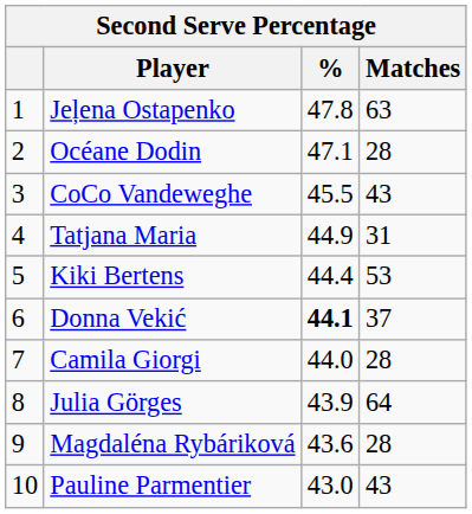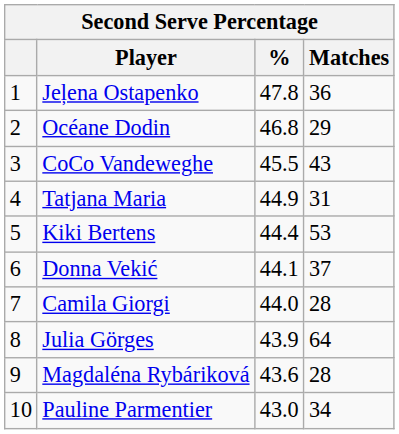 <table class="wikitable">
 <tr>
 <th colspan="4">Second Serve Percentage</th>
 </tr>
 <tr>
 <th></th>
 <th>Player</th>
 <th>%</th>
 <th>Matches</th>
 </tr>
 <tr>
 <td>1</td>
 <td> <a href='#'>Jeļena Ostapenko</a></td>
 <td>47.8</td>
-<td>63</td>
+<td>36</td>
 </tr>
 <tr>
 <td>2</td>
 <td> <a href='#'>Océane Dodin</a></td>
-<td>47.1</td>
-<td>28</td>
+<td>46.8</td>
+<td>29</td>
 </tr>
 <tr>
 <td>3</td>
 <td> <a href='#'>CoCo Vandeweghe</a></td>
 <td>45.5</td>
 <td>43</td>
 </tr>
 <tr>
 <td>4</td>
 <td> <a href='#'>Tatjana Maria</a></td>
 <td>44.9</td>
 <td>31</td>
 </tr>
 <tr>
 <td>5</td>
 <td> <a href='#'>Kiki Bertens</a></td>
 <td>44.4</td>
 <td>53</td>
 </tr>
 <tr>
 <td>6</td>
 <td> <a href='#'>Donna Vekić</a></td>
-<td><strong>44.1</strong></td>
+<td>44.1</td>
 <td>37</td>
 </tr>
 <tr>
 <td>7</td>
 <td> <a href='#'>Camila Giorgi</a></td>
 <td>44.0</td>
 <td>28</td>
 </tr>
 <tr>
 <td>8</td>
 <td> <a href='#'>Julia Görges</a></td>
 <td>43.9</td>
 <td>64</td>
 </tr>
 <tr>
 <td>9</td>
 <td> <a href='#'>Magdaléna Rybáriková</a></td>
 <td>43.6</td>
 <td>28</td>
 </tr>
 <tr>
 <td>10</td>
 <td> <a href='#'>Pauline Parmentier</a></td>
 <td>43.0</td>
-<td>43</td>
+<td>34</td>
 </tr>
 </table>
